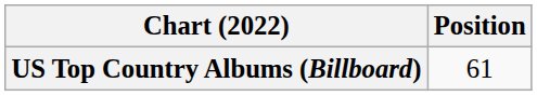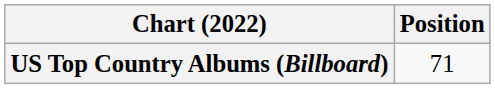 <table class="wikitable plainrowheaders" style="text-align:center">
 <tr>
 <th scope="col">Chart (2022)</th>
 <th scope="col">Position</th>
 </tr>
 <tr>
 <th scope="row">US Top Country Albums (<em>Billboard</em>)</th>
-<td>61</td>
+<td>71</td>
 </tr>
 </table>
